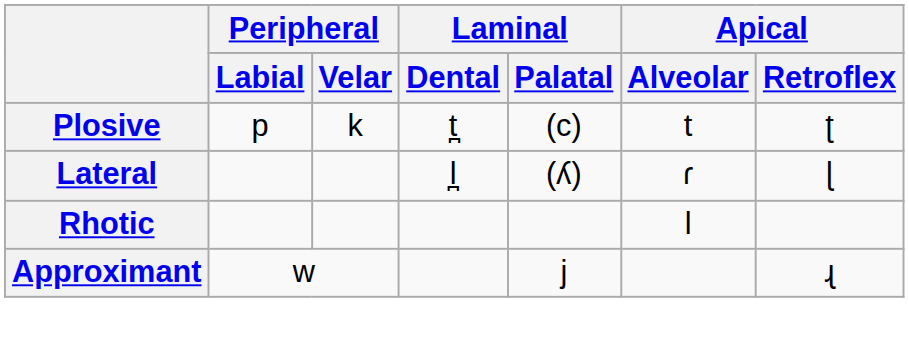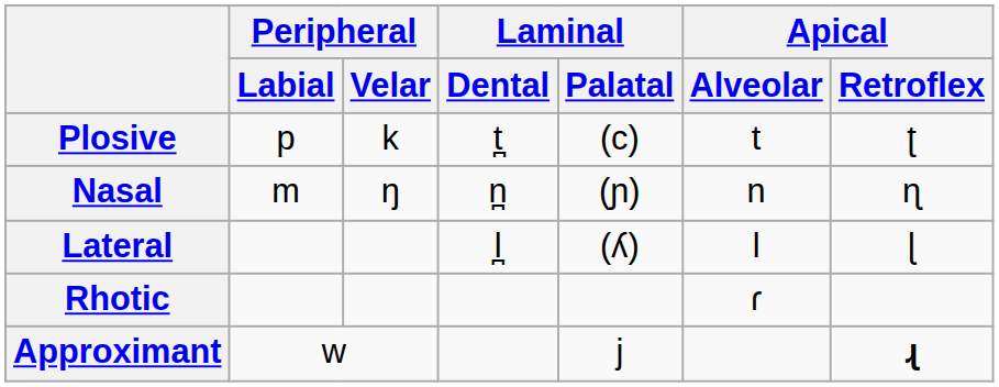 <table class="wikitable IPA" style="text-align:center">
 <tr>
 <th rowspan="2"></th>
 <th colspan="2"><a href='#'>Peripheral</a></th>
 <th colspan="2"><a href='#'>Laminal</a></th>
 <th colspan="2"><a href='#'>Apical</a></th>
 </tr>
 <tr>
 <th><a href='#'>Labial</a></th>
 <th><a href='#'>Velar</a></th>
 <th><a href='#'>Dental</a></th>
 <th><a href='#'>Palatal</a></th>
 <th><a href='#'>Alveolar</a></th>
 <th><a href='#'>Retroflex</a></th>
 </tr>
 <tr>
 <th><a href='#'>Plosive</a></th>
 <td>p</td>
 <td>k</td>
 <td>t̪</td>
 <td>(c)</td>
 <td>t</td>
 <td>ʈ</td>
 </tr>
 <tr>
+<th><a href='#'>Nasal</a></th>
+<td>m</td>
+<td>ŋ</td>
+<td>n̪</td>
+<td>(ɲ)</td>
+<td>n</td>
+<td>ɳ</td>
+</tr>
+<tr>
 <th><a href='#'>Lateral</a></th>
 <td></td>
 <td></td>
 <td>l̪</td>
 <td>(ʎ)</td>
-<td>ɾ</td>
+<td>l</td>
 <td>ɭ</td>
 </tr>
 <tr>
 <th><a href='#'>Rhotic</a></th>
 <td></td>
 <td></td>
 <td></td>
 <td></td>
-<td>l</td>
+<td>ɾ</td>
 <td></td>
 </tr>
 <tr>
 <th><a href='#'>Approximant</a></th>
 <td colspan="2">w</td>
 <td></td>
 <td>j</td>
 <td></td>
-<td>ɻ</td>
+<td><strong>ɻ</strong></td>
 </tr>
 </table>
